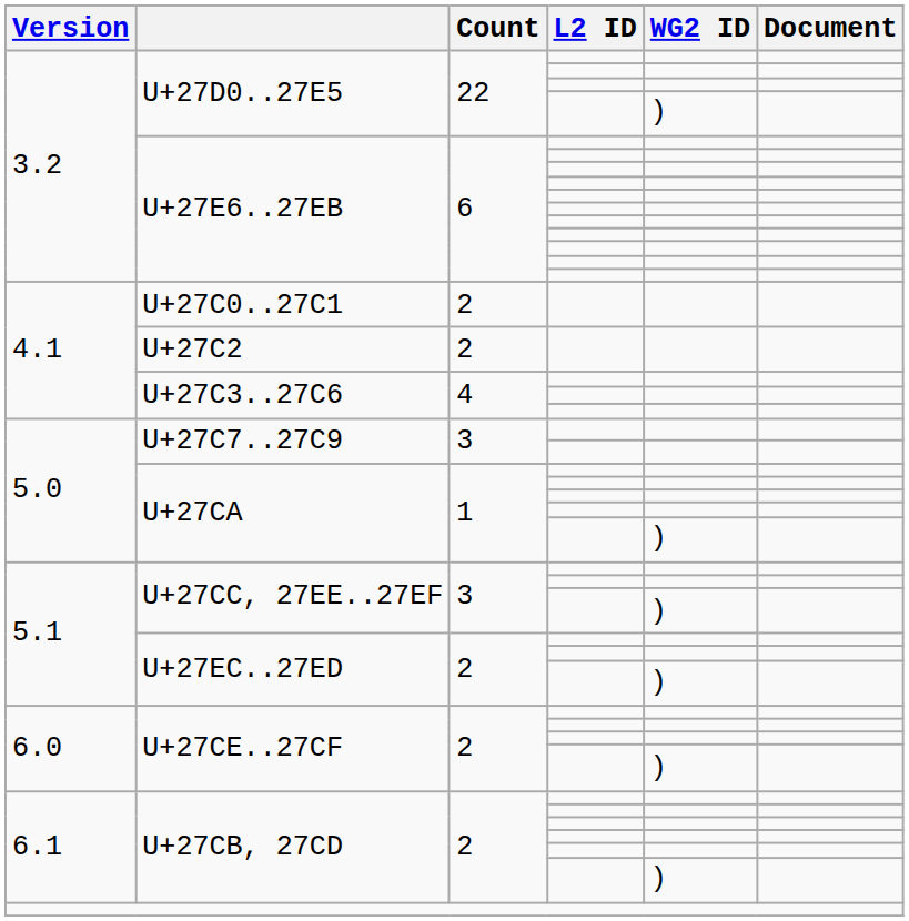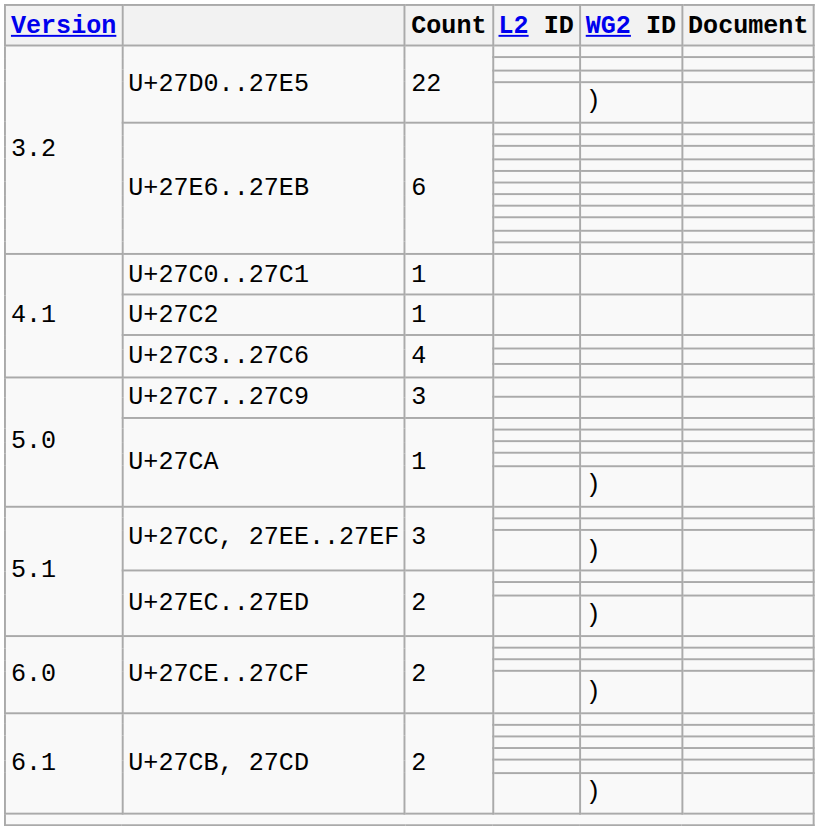 <table class="wikitable collapsible sticky-header">
 <tr>
 <th><a href='#'>Version</a></th>
 <th></th>
 <th>Count</th>
 <th><a href='#'>L2</a> ID</th>
 <th><a href='#'>WG2</a> ID</th>
 <th>Document</th>
 </tr>
 <tr>
 <td rowspan="15">3.2</td>
 <td rowspan="4">U+27D0..27E5</td>
 <td rowspan="4">22</td>
 <td></td>
 <td></td>
 <td></td>
 </tr>
 <tr>
 <td></td>
 <td></td>
 <td></td>
 </tr>
 <tr>
 <td></td>
 <td></td>
 <td></td>
 </tr>
 <tr>
 <td></td>
 <td> )</td>
 <td></td>
 </tr>
 <tr>
 <td rowspan="11">U+27E6..27EB</td>
 <td rowspan="11">6</td>
 <td></td>
 <td></td>
 <td></td>
 </tr>
 <tr>
 <td></td>
 <td></td>
 <td></td>
 </tr>
 <tr>
 <td></td>
 <td></td>
 <td></td>
 </tr>
 <tr>
 <td></td>
 <td></td>
 <td></td>
 </tr>
 <tr>
 <td></td>
 <td></td>
 <td></td>
 </tr>
 <tr>
 <td></td>
 <td></td>
 <td></td>
 </tr>
 <tr>
 <td></td>
 <td></td>
 <td></td>
 </tr>
 <tr>
 <td></td>
 <td></td>
 <td></td>
 </tr>
 <tr>
 <td></td>
 <td></td>
 <td></td>
 </tr>
 <tr>
 <td></td>
 <td></td>
 <td></td>
 </tr>
 <tr>
 <td></td>
 <td></td>
 <td></td>
 </tr>
 <tr>
 <td rowspan="5">4.1</td>
 <td>U+27C0..27C1</td>
-<td>2</td>
+<td>1</td>
 <td></td>
 <td></td>
 <td></td>
 </tr>
 <tr>
 <td>U+27C2</td>
-<td>2</td>
+<td>1</td>
 <td></td>
 <td></td>
 <td></td>
 </tr>
 <tr>
 <td rowspan="3">U+27C3..27C6</td>
 <td rowspan="3">4</td>
 <td></td>
 <td></td>
 <td></td>
 </tr>
 <tr>
 <td></td>
 <td></td>
 <td></td>
 </tr>
 <tr>
 <td></td>
 <td></td>
 <td></td>
 </tr>
 <tr>
 <td rowspan="7">5.0</td>
 <td rowspan="2">U+27C7..27C9</td>
 <td rowspan="2">3</td>
 <td></td>
 <td></td>
 <td></td>
 </tr>
 <tr>
 <td></td>
 <td></td>
 <td></td>
 </tr>
 <tr>
 <td rowspan="5">U+27CA</td>
 <td rowspan="5">1</td>
 <td></td>
 <td></td>
 <td></td>
 </tr>
 <tr>
 <td></td>
 <td></td>
 <td></td>
 </tr>
 <tr>
 <td></td>
 <td></td>
 <td></td>
 </tr>
 <tr>
 <td></td>
 <td></td>
 <td></td>
 </tr>
 <tr>
 <td></td>
 <td> )</td>
 <td></td>
 </tr>
 <tr>
 <td rowspan="6">5.1</td>
 <td rowspan="3">U+27CC, 27EE..27EF</td>
 <td rowspan="3">3</td>
 <td></td>
 <td></td>
 <td></td>
 </tr>
 <tr>
 <td></td>
 <td></td>
 <td></td>
 </tr>
 <tr>
 <td></td>
 <td> )</td>
 <td></td>
 </tr>
 <tr>
 <td rowspan="3">U+27EC..27ED</td>
 <td rowspan="3">2</td>
 <td></td>
 <td></td>
 <td></td>
 </tr>
 <tr>
 <td></td>
 <td></td>
 <td></td>
 </tr>
 <tr>
 <td></td>
 <td> )</td>
 <td></td>
 </tr>
 <tr>
 <td rowspan="4">6.0</td>
 <td rowspan="4">U+27CE..27CF</td>
 <td rowspan="4">2</td>
 <td></td>
 <td></td>
 <td></td>
 </tr>
 <tr>
 <td></td>
 <td></td>
 <td></td>
 </tr>
 <tr>
 <td></td>
 <td></td>
 <td></td>
 </tr>
 <tr>
 <td></td>
 <td> )</td>
 <td></td>
 </tr>
 <tr>
 <td rowspan="6">6.1</td>
 <td rowspan="6">U+27CB, 27CD</td>
 <td rowspan="6">2</td>
 <td></td>
 <td></td>
 <td></td>
 </tr>
 <tr>
 <td></td>
 <td></td>
 <td></td>
 </tr>
 <tr>
 <td></td>
 <td></td>
 <td></td>
 </tr>
 <tr>
 <td></td>
 <td></td>
 <td></td>
 </tr>
 <tr>
 <td></td>
 <td></td>
 <td></td>
 </tr>
 <tr>
 <td></td>
 <td> )</td>
 <td></td>
 </tr>
 <tr class="sortbottom">
 <td colspan="6"></td>
 </tr>
 </table>
